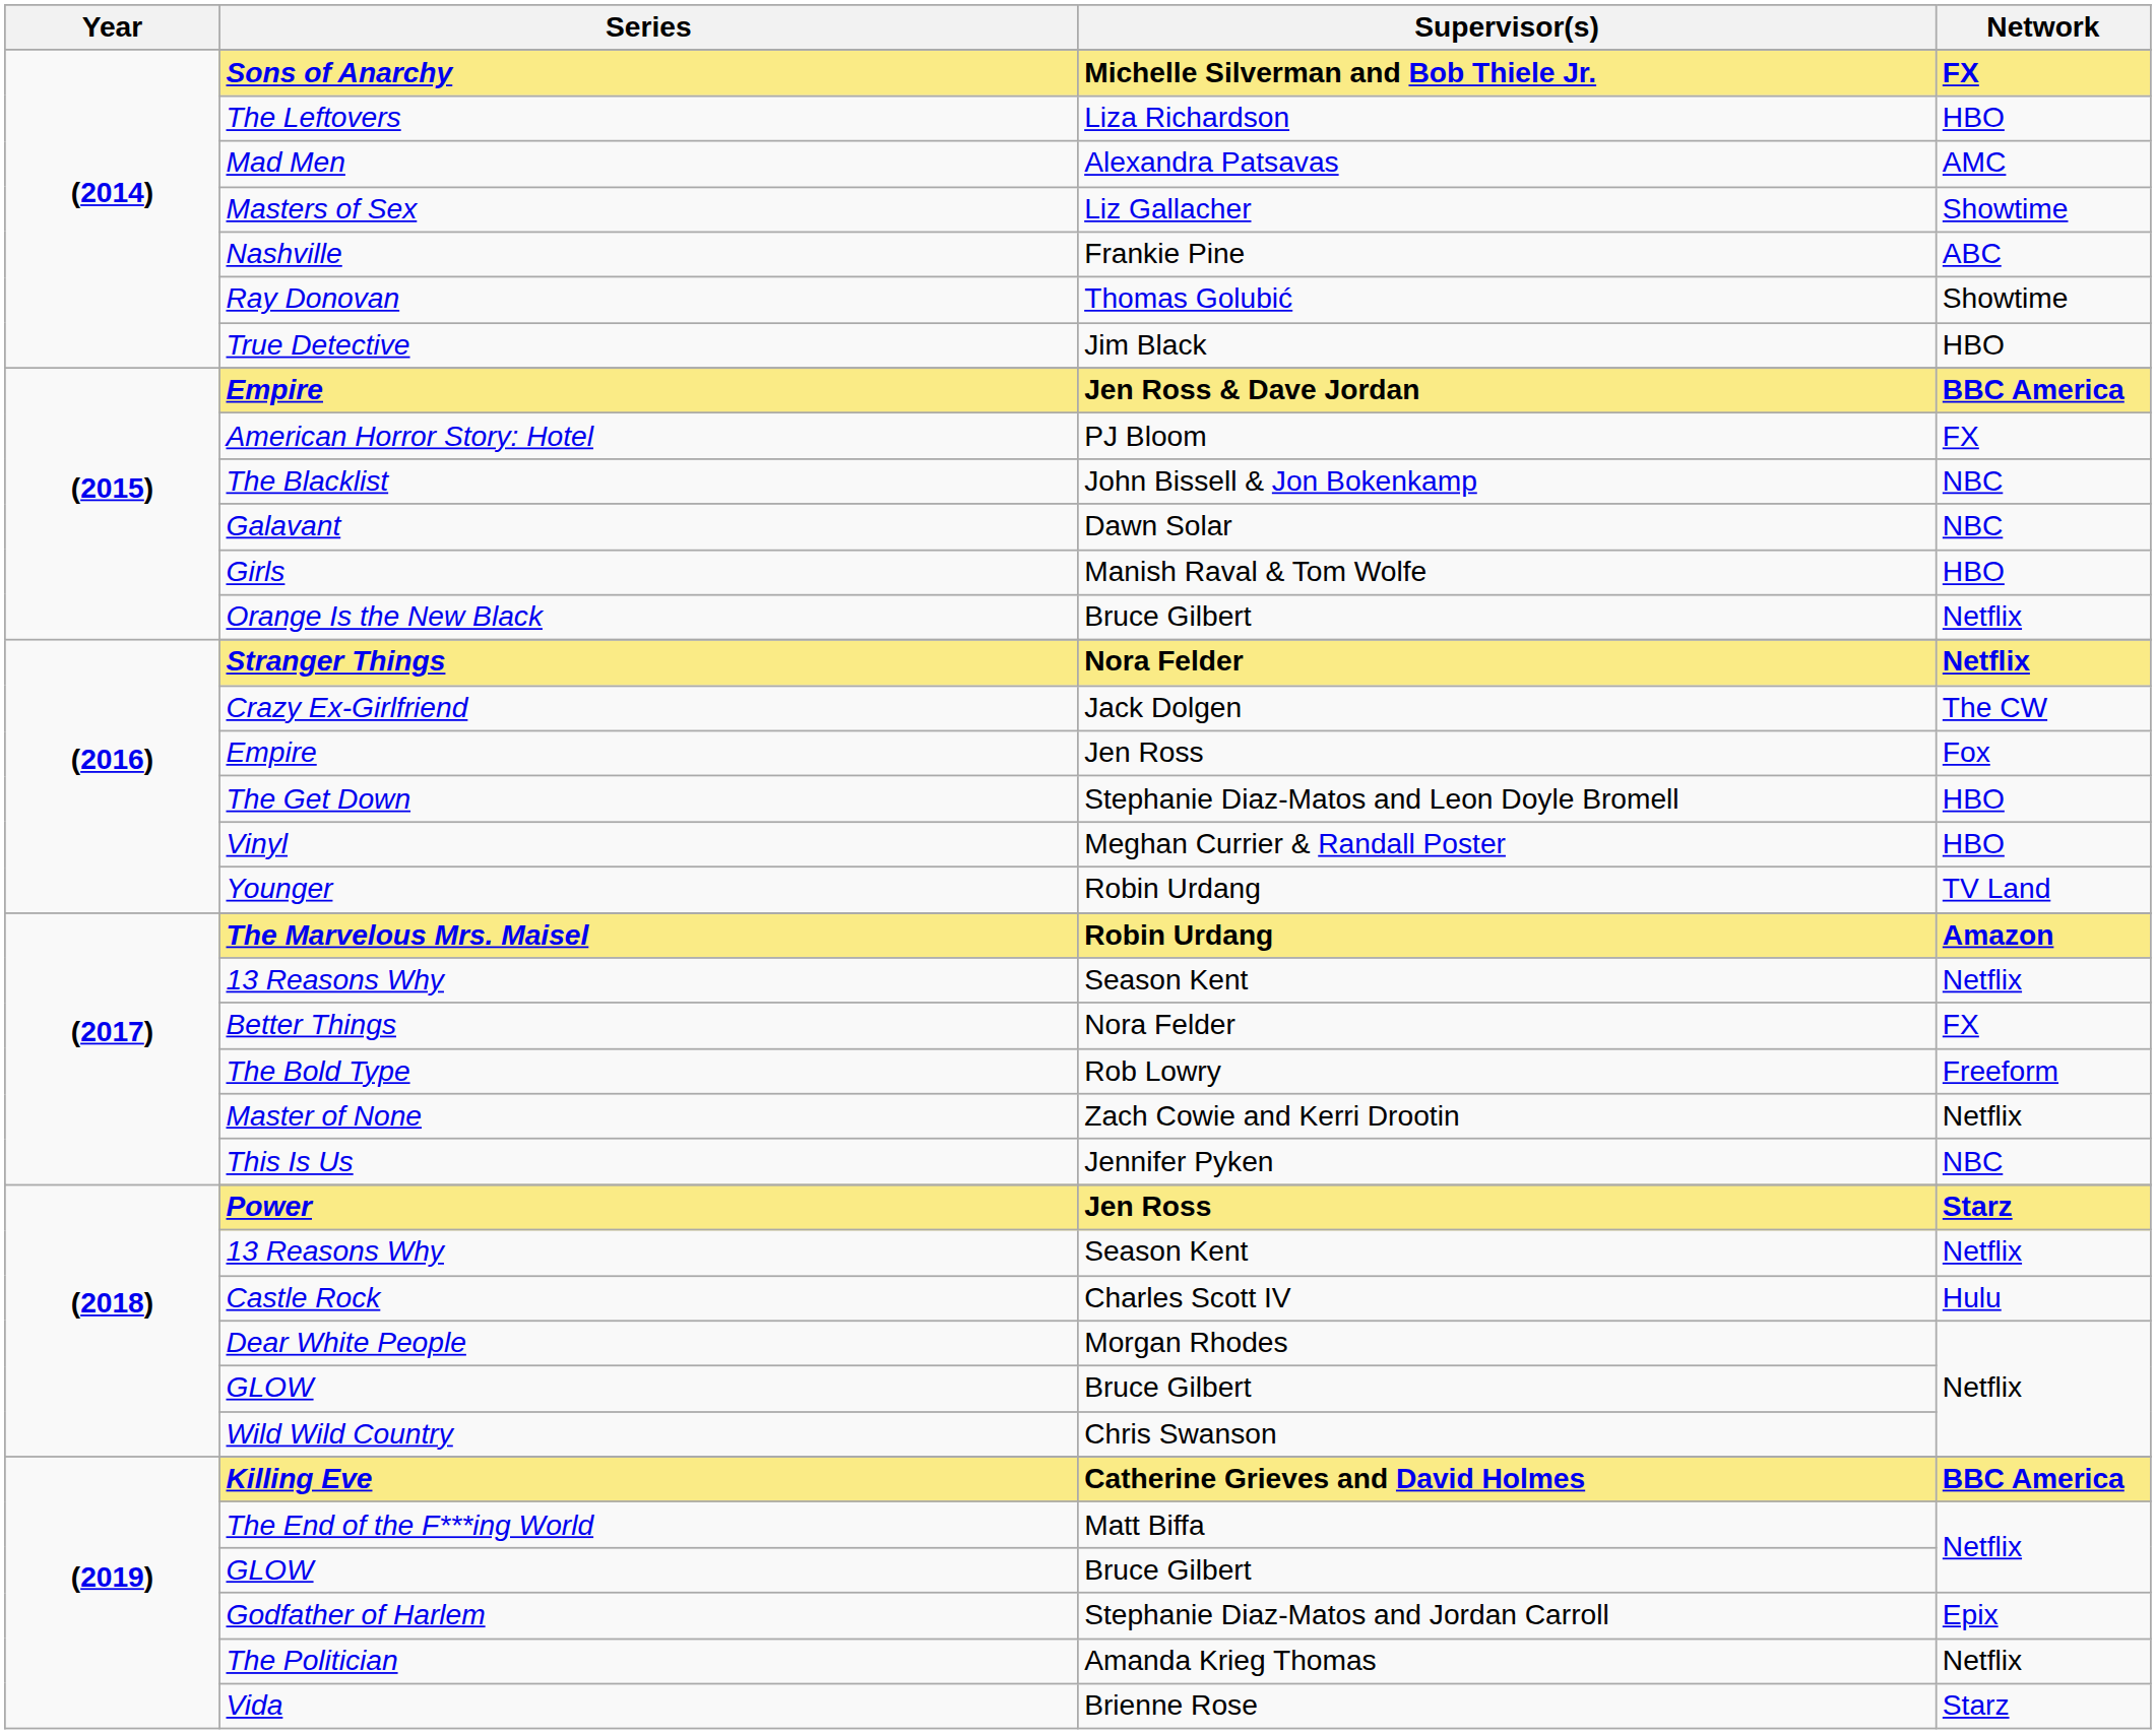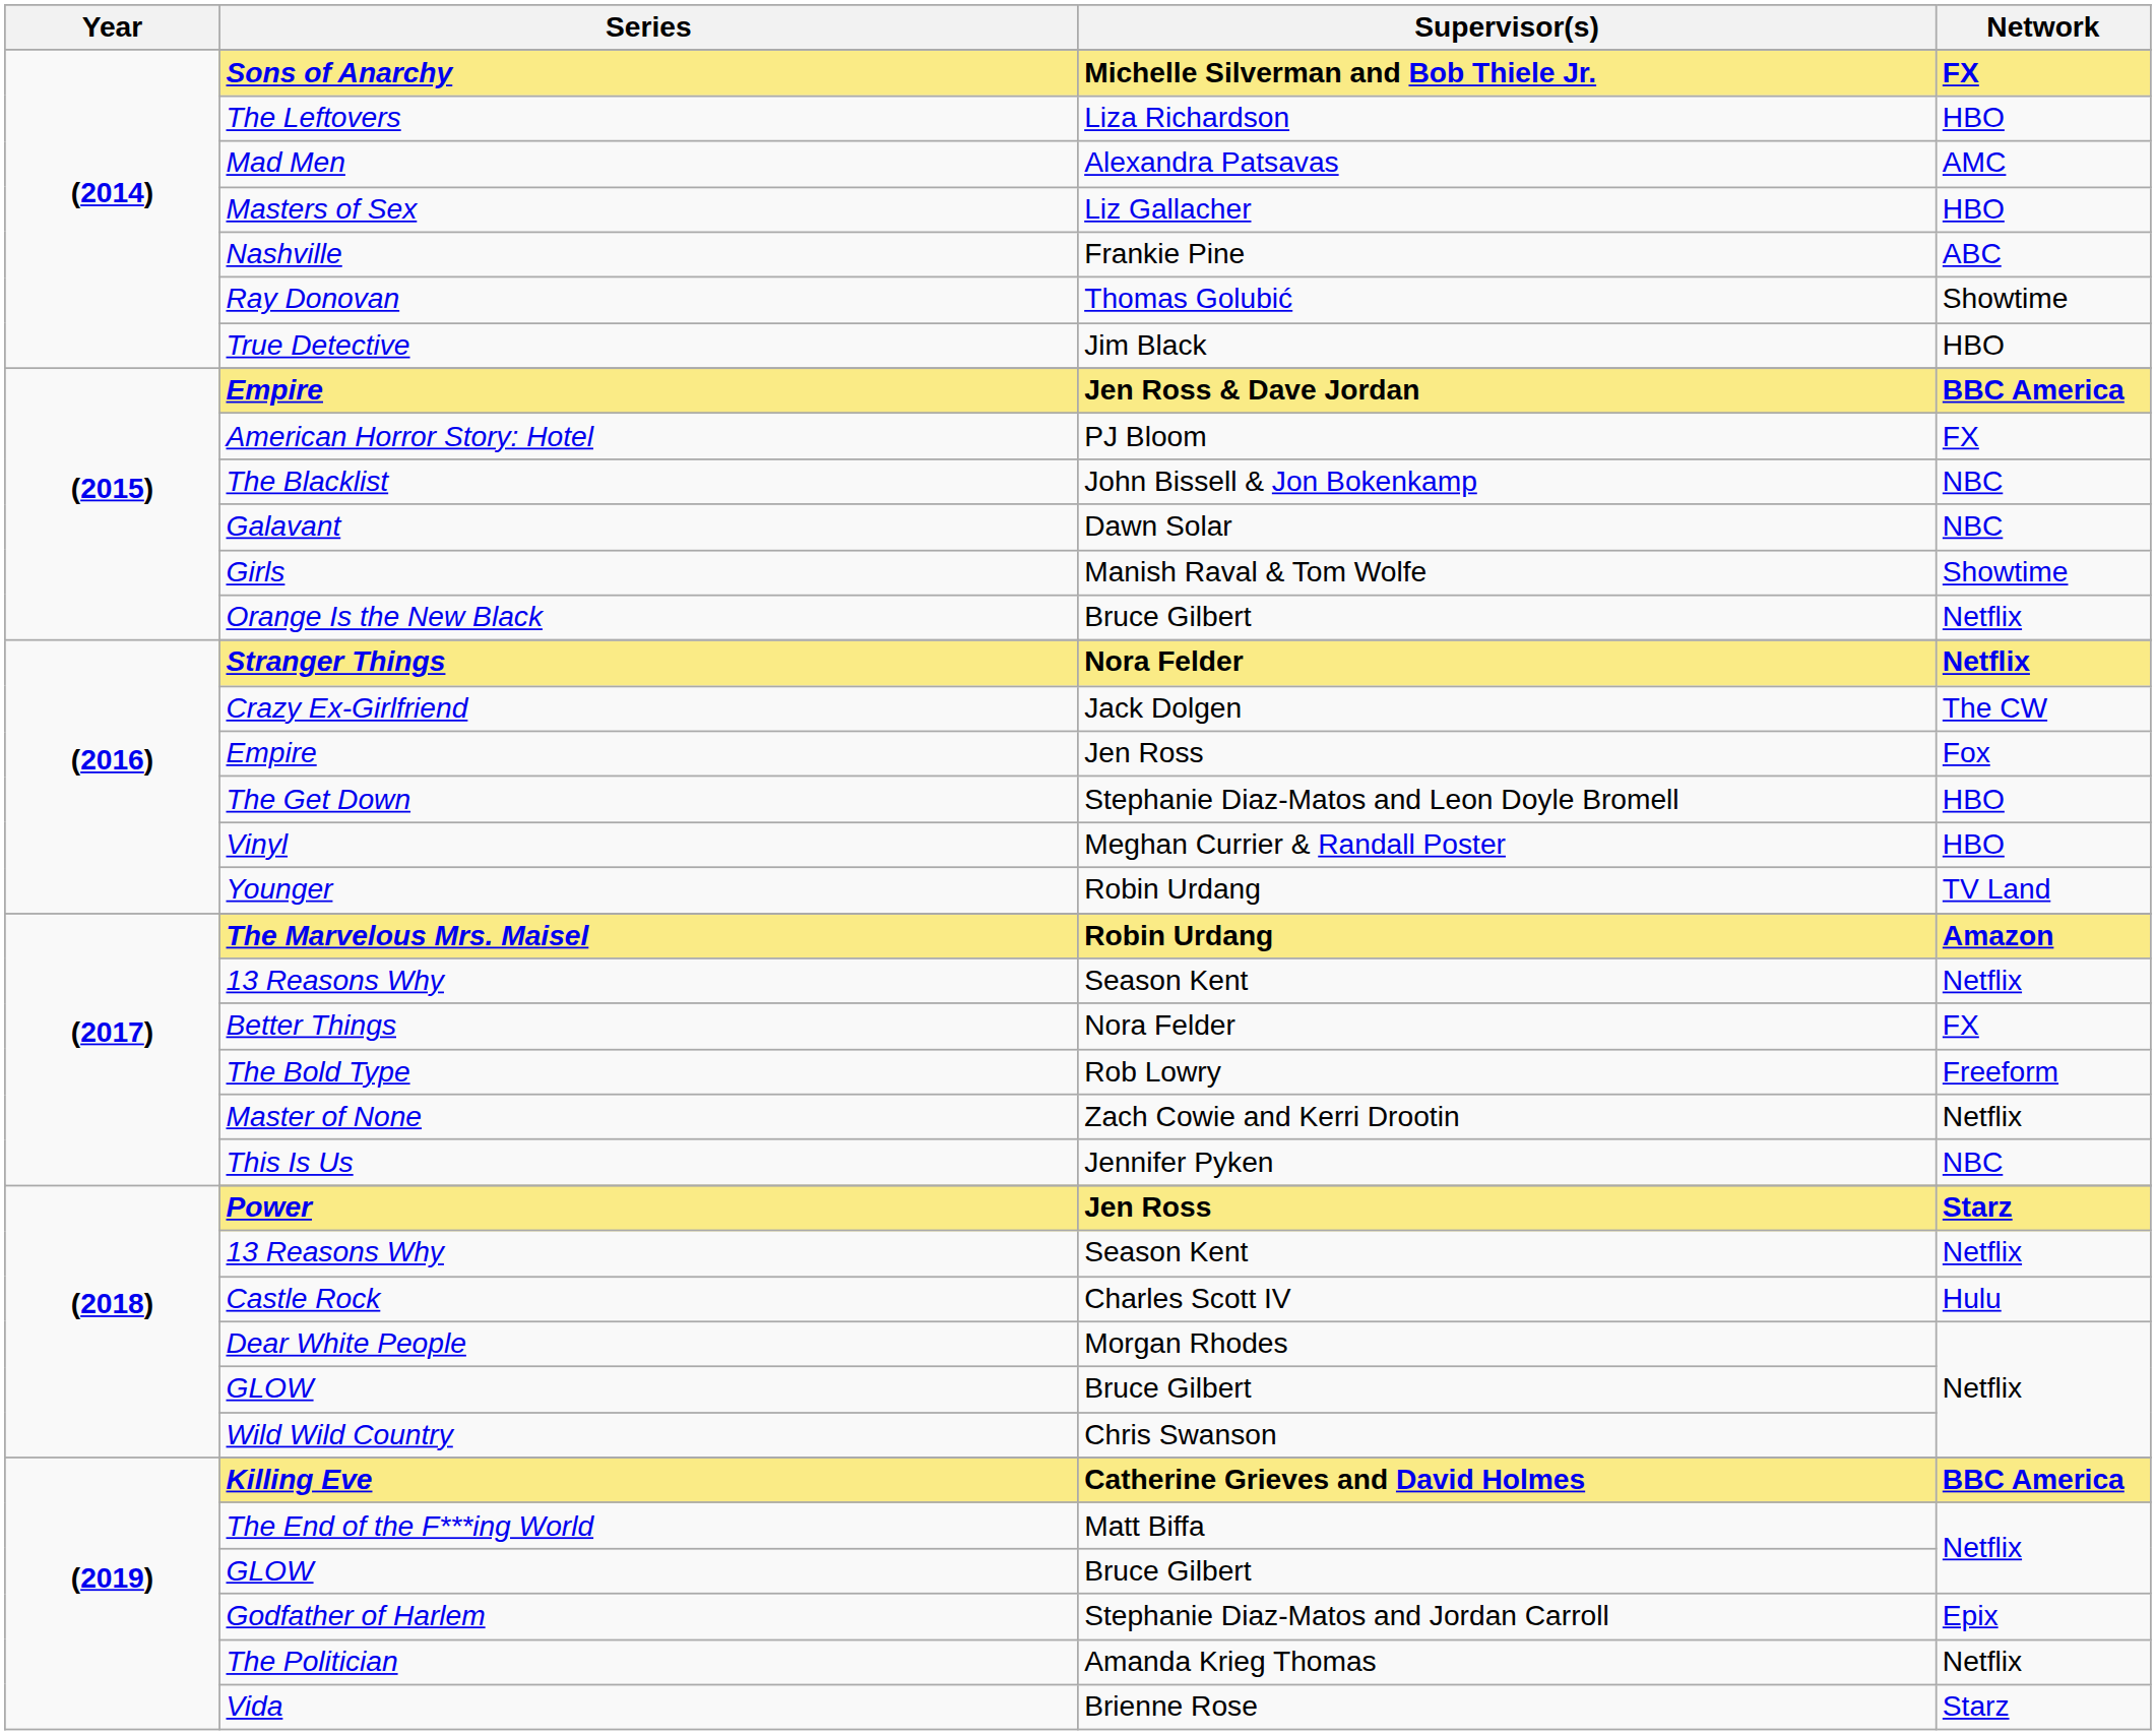 <table class="wikitable" width="95%" cellpadding="4">
 <tr>
 <th width="10%">Year</th>
 <th width="40%">Series</th>
 <th width="40%">Supervisor(s)</th>
 <th width="10%">Network</th>
 </tr>
 <tr>
 <td rowspan=8 style="text-align:center"><strong>(<a href='#'>2014</a>)</strong><br> <br></td>
 </tr>
 <tr style="background:#FAEB86">
 <td><strong><em><a href='#'>Sons of Anarchy</a></em></strong></td>
 <td><strong>Michelle Silverman and <a href='#'>Bob Thiele Jr.</a></strong></td>
 <td><strong><a href='#'>FX</a></strong></td>
 </tr>
 <tr>
 <td><em><a href='#'>The Leftovers</a></em></td>
 <td><a href='#'>Liza Richardson</a></td>
 <td><a href='#'>HBO</a></td>
 </tr>
 <tr>
 <td><em><a href='#'>Mad Men</a></em></td>
 <td><a href='#'>Alexandra Patsavas</a></td>
 <td><a href='#'>AMC</a></td>
 </tr>
 <tr>
 <td><em><a href='#'>Masters of Sex</a></em></td>
 <td><a href='#'>Liz Gallacher</a></td>
-<td><a href='#'>Showtime</a></td>
+<td><a href='#'>HBO</a></td>
 </tr>
 <tr>
 <td><em><a href='#'>Nashville</a></em></td>
 <td>Frankie Pine</td>
 <td><a href='#'>ABC</a></td>
 </tr>
 <tr>
 <td><em><a href='#'>Ray Donovan</a></em></td>
 <td><a href='#'>Thomas Golubić</a></td>
 <td>Showtime</td>
 </tr>
 <tr>
 <td><em><a href='#'>True Detective</a></em></td>
 <td>Jim Black</td>
 <td>HBO</td>
 </tr>
 <tr>
 <td rowspan=7 style="text-align:center"><strong>(<a href='#'>2015</a>)</strong><br> <br></td>
 </tr>
 <tr style="background:#FAEB86">
 <td><strong><em><a href='#'>Empire</a></em></strong></td>
 <td><strong>Jen Ross & Dave Jordan</strong></td>
 <td><strong><a href='#'>BBC America</a></strong></td>
 </tr>
 <tr>
 <td><em><a href='#'>American Horror Story: Hotel</a></em></td>
 <td>PJ Bloom</td>
 <td><a href='#'>FX</a></td>
 </tr>
 <tr>
 <td><em><a href='#'>The Blacklist</a></em></td>
 <td>John Bissell & <a href='#'>Jon Bokenkamp</a></td>
 <td><a href='#'>NBC</a></td>
 </tr>
 <tr>
 <td><em><a href='#'>Galavant</a></em></td>
 <td>Dawn Solar</td>
 <td><a href='#'>NBC</a></td>
 </tr>
 <tr>
 <td><em><a href='#'>Girls</a></em></td>
 <td>Manish Raval & Tom Wolfe</td>
-<td><a href='#'>HBO</a></td>
+<td><a href='#'>Showtime</a></td>
 </tr>
 <tr>
 <td><em><a href='#'>Orange Is the New Black</a></em></td>
 <td>Bruce Gilbert</td>
 <td><a href='#'>Netflix</a></td>
 </tr>
 <tr>
 <td rowspan=7 style="text-align:center"><strong>(<a href='#'>2016</a>)</strong><br> <br></td>
 </tr>
 <tr style="background:#FAEB86">
 <td><strong><em><a href='#'>Stranger Things</a></em></strong></td>
 <td><strong>Nora Felder</strong></td>
 <td><strong><a href='#'>Netflix</a></strong></td>
 </tr>
 <tr>
 <td><em><a href='#'>Crazy Ex-Girlfriend</a></em></td>
 <td>Jack Dolgen</td>
 <td><a href='#'>The CW</a></td>
 </tr>
 <tr>
 <td><em><a href='#'>Empire</a></em></td>
 <td>Jen Ross</td>
 <td><a href='#'>Fox</a></td>
 </tr>
 <tr>
 <td><em><a href='#'>The Get Down</a></em></td>
 <td>Stephanie Diaz-Matos and Leon Doyle Bromell</td>
 <td><a href='#'>HBO</a></td>
 </tr>
 <tr>
 <td><em><a href='#'>Vinyl</a></em></td>
 <td>Meghan Currier & <a href='#'>Randall Poster</a></td>
 <td><a href='#'>HBO</a></td>
 </tr>
 <tr>
 <td><em><a href='#'>Younger</a></em></td>
 <td>Robin Urdang</td>
 <td><a href='#'>TV Land</a></td>
 </tr>
 <tr>
 <td rowspan=7 style="text-align:center"><strong>(<a href='#'>2017</a>)</strong><br> <br></td>
 </tr>
 <tr style="background:#FAEB86">
 <td><strong><em><a href='#'>The Marvelous Mrs. Maisel</a></em></strong></td>
 <td><strong>Robin Urdang</strong></td>
 <td><strong><a href='#'>Amazon</a></strong></td>
 </tr>
 <tr>
 <td><em><a href='#'>13 Reasons Why</a></em></td>
 <td>Season Kent</td>
 <td><a href='#'>Netflix</a></td>
 </tr>
 <tr>
 <td><em><a href='#'>Better Things</a></em></td>
 <td>Nora Felder</td>
 <td><a href='#'>FX</a></td>
 </tr>
 <tr>
 <td><em><a href='#'>The Bold Type</a></em></td>
 <td>Rob Lowry</td>
 <td><a href='#'>Freeform</a></td>
 </tr>
 <tr>
 <td><em><a href='#'>Master of None</a></em></td>
 <td>Zach Cowie and Kerri Drootin</td>
 <td>Netflix</td>
 </tr>
 <tr>
 <td><em><a href='#'>This Is Us</a></em></td>
 <td>Jennifer Pyken</td>
 <td><a href='#'>NBC</a></td>
 </tr>
 <tr>
 <td rowspan=7 style="text-align:center"><strong>(<a href='#'>2018</a>)</strong><br> <br></td>
 </tr>
 <tr style="background:#FAEB86">
 <td><strong><em><a href='#'>Power</a></em></strong></td>
 <td><strong>Jen Ross</strong></td>
 <td><strong><a href='#'>Starz</a></strong></td>
 </tr>
 <tr>
 <td><em><a href='#'>13 Reasons Why</a></em></td>
 <td>Season Kent</td>
 <td><a href='#'>Netflix</a></td>
 </tr>
 <tr>
 <td><em><a href='#'>Castle Rock</a></em></td>
 <td>Charles Scott IV</td>
 <td><a href='#'>Hulu</a></td>
 </tr>
 <tr>
 <td><em><a href='#'>Dear White People</a></em></td>
 <td>Morgan Rhodes</td>
 <td rowspan="3">Netflix</td>
 </tr>
 <tr>
 <td><em><a href='#'>GLOW</a></em></td>
 <td>Bruce Gilbert</td>
 </tr>
 <tr>
 <td><em><a href='#'>Wild Wild Country</a></em></td>
 <td>Chris Swanson</td>
 </tr>
 <tr>
 <td rowspan=7 style="text-align:center"><strong>(<a href='#'>2019</a>)</strong><br> <br> </td>
 </tr>
 <tr style="background:#FAEB86">
 <td><strong><em><a href='#'>Killing Eve</a></em></strong></td>
 <td><strong>Catherine Grieves and <a href='#'>David Holmes</a></strong></td>
 <td><strong><a href='#'>BBC America</a></strong></td>
 </tr>
 <tr>
 <td><em><a href='#'>The End of the F***ing World</a></em></td>
 <td>Matt Biffa</td>
 <td rowspan="2"><a href='#'>Netflix</a></td>
 </tr>
 <tr>
 <td><em><a href='#'>GLOW</a></em></td>
 <td>Bruce Gilbert</td>
 </tr>
 <tr>
 <td><em><a href='#'>Godfather of Harlem</a></em></td>
 <td>Stephanie Diaz-Matos and Jordan Carroll</td>
 <td><a href='#'>Epix</a></td>
 </tr>
 <tr>
 <td><em><a href='#'>The Politician</a></em></td>
 <td>Amanda Krieg Thomas</td>
 <td>Netflix</td>
 </tr>
 <tr>
 <td><em><a href='#'>Vida</a></em></td>
 <td>Brienne Rose</td>
 <td><a href='#'>Starz</a></td>
 </tr>
 </table>
